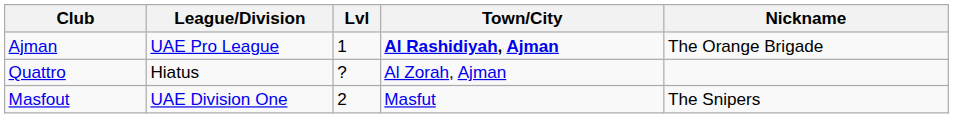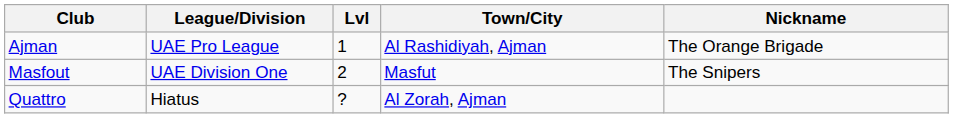 <table class="wikitable sortable" width=40% style="font-size:90%">
 <tr>
 <th width=10%>Club</th>
 <th width=10%>League/Division</th>
 <th width=3%>Lvl</th>
 <th width=20%>Town/City</th>
 <th width=20%>Nickname</th>
 </tr>
 <tr>
 <td><a href='#'>Ajman</a></td>
 <td><a href='#'>UAE Pro League</a></td>
 <td>1</td>
-<td><strong><a href='#'>Al Rashidiyah</a>, <a href='#'>Ajman</a></strong></td>
+<td><a href='#'>Al Rashidiyah</a>, <a href='#'>Ajman</a></td>
 <td>The Orange Brigade</td>
+</tr>
+<tr>
+<td><a href='#'>Masfout</a></td>
+<td><a href='#'>UAE Division One</a></td>
+<td>2</td>
+<td><a href='#'>Masfut</a></td>
+<td>The Snipers</td>
 </tr>
 <tr>
 <td><a href='#'>Quattro</a></td>
 <td>Hiatus</td>
 <td>?</td>
 <td><a href='#'>Al Zorah</a>, <a href='#'>Ajman</a></td>
 <td></td>
 </tr>
-<tr>
-<td><a href='#'>Masfout</a></td>
-<td><a href='#'>UAE Division One</a></td>
-<td>2</td>
-<td><a href='#'>Masfut</a></td>
-<td>The Snipers</td>
-</tr>
 </table>
